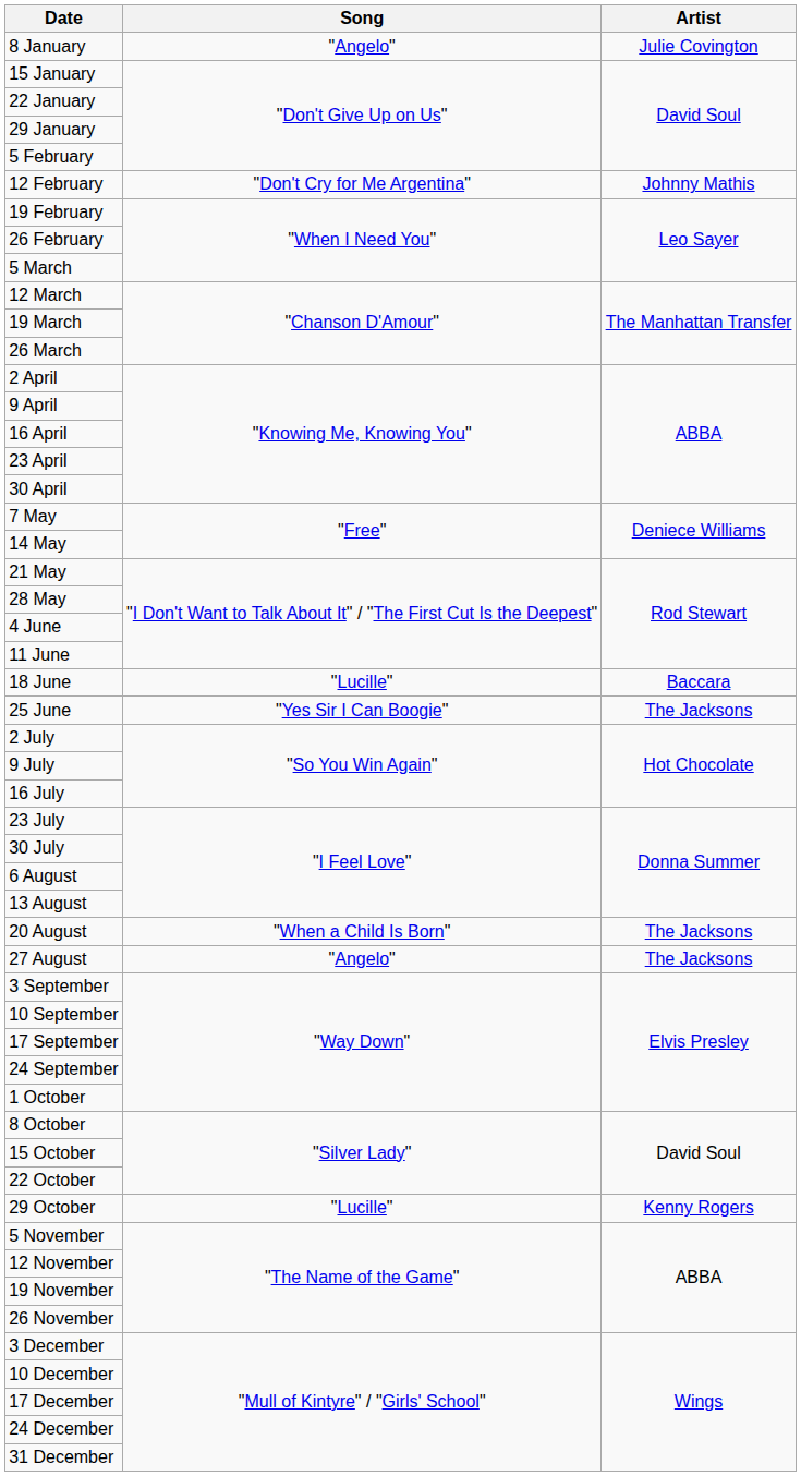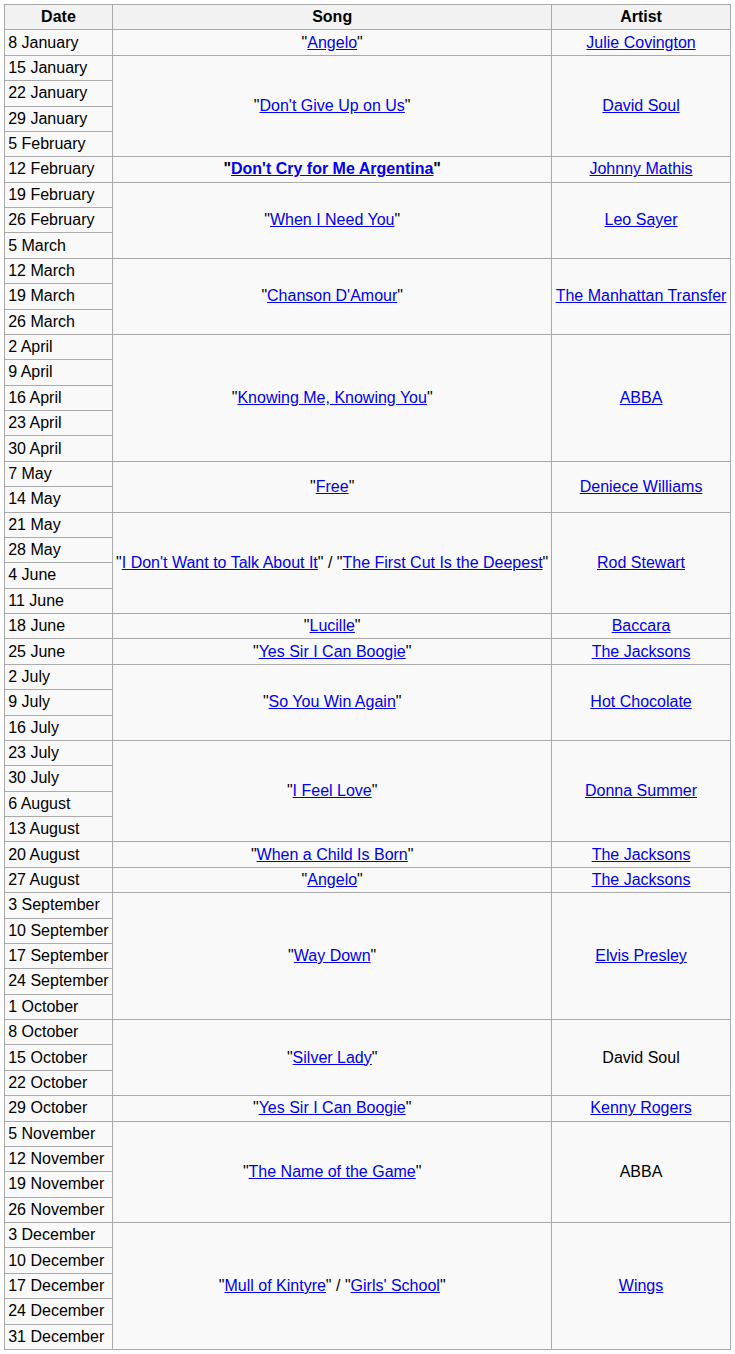 <table class="wikitable" style="text-align:center">
 <tr>
 <th>Date</th>
 <th>Song</th>
 <th>Artist</th>
 </tr>
 <tr>
 <td style="text-align:left">8 January</td>
 <td>"<a href='#'>Angelo</a>"</td>
 <td><a href='#'>Julie Covington</a></td>
 </tr>
 <tr>
 <td style="text-align:left">15 January</td>
 <td rowspan=4>"<a href='#'>Don't Give Up on Us</a>"</td>
 <td rowspan=4><a href='#'>David Soul</a></td>
 </tr>
 <tr>
 <td style="text-align:left">22 January</td>
 </tr>
 <tr>
 <td style="text-align:left">29 January</td>
 </tr>
 <tr>
 <td style="text-align:left">5 February</td>
 </tr>
 <tr>
 <td style="text-align:left">12 February</td>
-<td>"<a href='#'>Don't Cry for Me Argentina</a>"</td>
+<td><strong>"<a href='#'>Don't Cry for Me Argentina</a>"</strong></td>
 <td><a href='#'>Johnny Mathis</a></td>
 </tr>
 <tr>
 <td style="text-align:left">19 February</td>
 <td rowspan=3>"<a href='#'>When I Need You</a>"</td>
 <td rowspan=3><a href='#'>Leo Sayer</a></td>
 </tr>
 <tr>
 <td style="text-align:left">26 February</td>
 </tr>
 <tr>
 <td style="text-align:left">5 March</td>
 </tr>
 <tr>
 <td style="text-align:left">12 March</td>
 <td rowspan=3>"<a href='#'>Chanson D'Amour</a>"</td>
 <td rowspan=3><a href='#'>The Manhattan Transfer</a></td>
 </tr>
 <tr>
 <td style="text-align:left">19 March</td>
 </tr>
 <tr>
 <td style="text-align:left">26 March</td>
 </tr>
 <tr>
 <td style="text-align:left">2 April</td>
 <td rowspan=5>"<a href='#'>Knowing Me, Knowing You</a>"</td>
 <td rowspan=5><a href='#'>ABBA</a></td>
 </tr>
 <tr>
 <td style="text-align:left">9 April</td>
 </tr>
 <tr>
 <td style="text-align:left">16 April</td>
 </tr>
 <tr>
 <td style="text-align:left">23 April</td>
 </tr>
 <tr>
 <td style="text-align:left">30 April</td>
 </tr>
 <tr>
 <td style="text-align:left">7 May</td>
 <td rowspan=2>"<a href='#'>Free</a>"</td>
 <td rowspan=2><a href='#'>Deniece Williams</a></td>
 </tr>
 <tr>
 <td style="text-align:left">14 May</td>
 </tr>
 <tr>
 <td style="text-align:left">21 May</td>
 <td rowspan=4>"<a href='#'>I Don't Want to Talk About It</a>" / "<a href='#'>The First Cut Is the Deepest</a>"</td>
 <td rowspan=4><a href='#'>Rod Stewart</a></td>
 </tr>
 <tr>
 <td style="text-align:left">28 May</td>
 </tr>
 <tr>
 <td style="text-align:left">4 June</td>
 </tr>
 <tr>
 <td style="text-align:left">11 June</td>
 </tr>
 <tr>
 <td style="text-align:left">18 June</td>
 <td>"<a href='#'>Lucille</a>"</td>
 <td><a href='#'>Baccara</a></td>
 </tr>
 <tr>
 <td style="text-align:left">25 June</td>
 <td>"<a href='#'>Yes Sir I Can Boogie</a>"</td>
 <td><a href='#'>The Jacksons</a></td>
 </tr>
 <tr>
 <td style="text-align:left">2 July</td>
 <td rowspan=3>"<a href='#'>So You Win Again</a>"</td>
 <td rowspan=3><a href='#'>Hot Chocolate</a></td>
 </tr>
 <tr>
 <td style="text-align:left">9 July</td>
 </tr>
 <tr>
 <td style="text-align:left">16 July</td>
 </tr>
 <tr>
 <td style="text-align:left">23 July</td>
 <td rowspan=4>"<a href='#'>I Feel Love</a>"</td>
 <td rowspan=4><a href='#'>Donna Summer</a></td>
 </tr>
 <tr>
 <td style="text-align:left">30 July</td>
 </tr>
 <tr>
 <td style="text-align:left">6 August</td>
 </tr>
 <tr>
 <td style="text-align:left">13 August</td>
 </tr>
 <tr>
 <td style="text-align:left">20 August</td>
 <td>"<a href='#'>When a Child Is Born</a>"</td>
 <td><a href='#'>The Jacksons</a></td>
 </tr>
 <tr>
 <td style="text-align:left">27 August</td>
 <td>"<a href='#'>Angelo</a>"</td>
 <td><a href='#'>The Jacksons</a></td>
 </tr>
 <tr>
 <td style="text-align:left">3 September</td>
 <td rowspan=5>"<a href='#'>Way Down</a>"</td>
 <td rowspan=5><a href='#'>Elvis Presley</a></td>
 </tr>
 <tr>
 <td style="text-align:left">10 September</td>
 </tr>
 <tr>
 <td style="text-align:left">17 September</td>
 </tr>
 <tr>
 <td style="text-align:left">24 September</td>
 </tr>
 <tr>
 <td style="text-align:left">1 October</td>
 </tr>
 <tr>
 <td style="text-align:left">8 October</td>
 <td rowspan=3>"<a href='#'>Silver Lady</a>"</td>
 <td rowspan=3>David Soul</td>
 </tr>
 <tr>
 <td style="text-align:left">15 October</td>
 </tr>
 <tr>
 <td style="text-align:left">22 October</td>
 </tr>
 <tr>
 <td style="text-align:left">29 October</td>
-<td>"<a href='#'>Lucille</a>"</td>
+<td>"<a href='#'>Yes Sir I Can Boogie</a>"</td>
 <td><a href='#'>Kenny Rogers</a></td>
 </tr>
 <tr>
 <td style="text-align:left">5 November</td>
 <td rowspan=4>"<a href='#'>The Name of the Game</a>"</td>
 <td rowspan=4>ABBA</td>
 </tr>
 <tr>
 <td style="text-align:left">12 November</td>
 </tr>
 <tr>
 <td style="text-align:left">19 November</td>
 </tr>
 <tr>
 <td style="text-align:left">26 November</td>
 </tr>
 <tr>
 <td style="text-align:left">3 December</td>
 <td rowspan=5>"<a href='#'>Mull of Kintyre</a>" / "<a href='#'>Girls' School</a>"</td>
 <td rowspan=5><a href='#'>Wings</a></td>
 </tr>
 <tr>
 <td style="text-align:left">10 December</td>
 </tr>
 <tr>
 <td style="text-align:left">17 December</td>
 </tr>
 <tr>
 <td style="text-align:left">24 December</td>
 </tr>
 <tr>
 <td style="text-align:left">31 December</td>
 </tr>
 <tr>
 </tr>
 </table>
